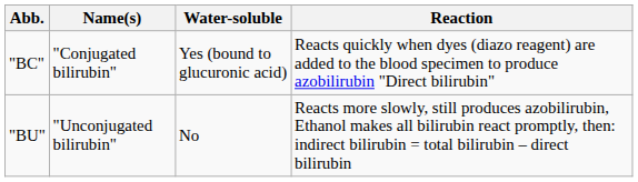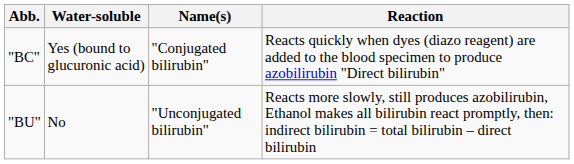 <table class="wikitable sortable">
 <tr>
 <th>Abb.</th>
+<th>Water-soluble</th>
 <th>Name(s)</th>
-<th>Water-soluble</th>
 <th>Reaction</th>
 </tr>
 <tr>
 <td>"BC"</td>
+<td>Yes (bound to glucuronic acid)</td>
 <td>"Conjugated bilirubin"</td>
-<td>Yes (bound to glucuronic acid)</td>
 <td>Reacts quickly when dyes (diazo reagent) are added to the blood specimen to produce <a href='#'>azobilirubin</a> "Direct bilirubin"</td>
 </tr>
 <tr>
 <td>"BU"</td>
+<td>No</td>
 <td>"Unconjugated bilirubin"</td>
-<td>No</td>
 <td>Reacts more slowly, still produces azobilirubin, Ethanol makes all bilirubin react promptly, then: indirect bilirubin = total bilirubin – direct bilirubin</td>
 </tr>
 </table>
